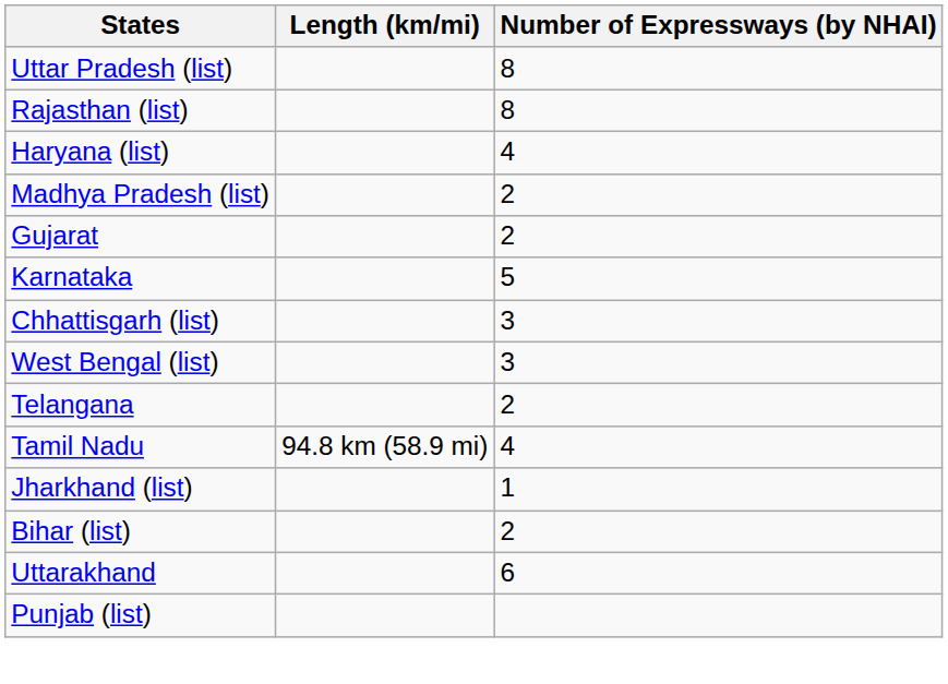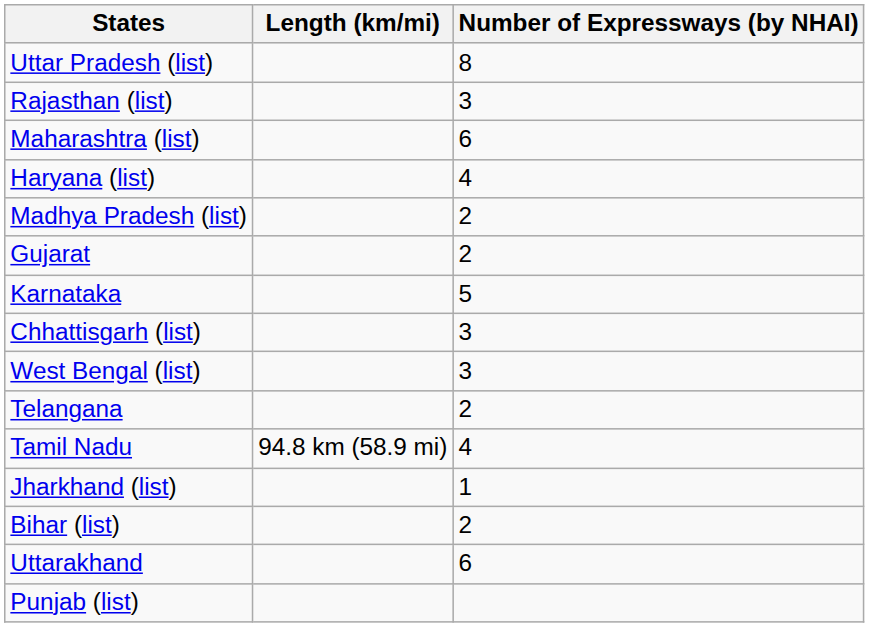 <table class="wikitable sortable">
 <tr>
 <th>States</th>
 <th data-sort-type="number">Length (km/mi)</th>
 <th>Number of Expressways (by NHAI)</th>
 </tr>
 <tr>
 <td><a href='#'>Uttar Pradesh</a> (<a href='#'>list</a>)</td>
 <td></td>
 <td>8</td>
 </tr>
 <tr>
 <td><a href='#'>Rajasthan</a> (<a href='#'>list</a>)</td>
 <td></td>
-<td>8</td>
+<td>3</td>
+</tr>
+<tr>
+<td><a href='#'>Maharashtra</a> (<a href='#'>list</a>)</td>
+<td></td>
+<td>6</td>
 </tr>
 <tr>
 <td><a href='#'>Haryana</a> (<a href='#'>list</a>)</td>
 <td></td>
 <td>4</td>
 </tr>
 <tr>
 <td><a href='#'>Madhya Pradesh</a> (<a href='#'>list</a>)</td>
 <td></td>
 <td>2</td>
 </tr>
 <tr>
 <td><a href='#'>Gujarat</a></td>
 <td></td>
 <td>2</td>
 </tr>
 <tr>
 <td><a href='#'>Karnataka</a></td>
 <td></td>
 <td>5</td>
 </tr>
 <tr>
 <td><a href='#'>Chhattisgarh</a> (<a href='#'>list</a>)</td>
 <td></td>
 <td>3</td>
 </tr>
 <tr>
 <td><a href='#'>West Bengal</a> (<a href='#'>list</a>)</td>
 <td></td>
 <td>3</td>
 </tr>
 <tr>
 <td><a href='#'>Telangana</a></td>
 <td></td>
 <td>2</td>
 </tr>
 <tr>
 <td><a href='#'>Tamil Nadu</a></td>
 <td>94.8 km (58.9 mi)</td>
 <td>4</td>
 </tr>
 <tr>
 <td><a href='#'>Jharkhand</a> (<a href='#'>list</a>)</td>
 <td></td>
 <td>1</td>
 </tr>
 <tr>
 <td><a href='#'>Bihar</a> (<a href='#'>list</a>)</td>
 <td></td>
 <td>2</td>
 </tr>
 <tr>
 <td><a href='#'>Uttarakhand</a></td>
 <td></td>
 <td>6</td>
 </tr>
 <tr>
 <td><a href='#'>Punjab</a> (<a href='#'>list</a>)</td>
 <td></td>
 <td></td>
 </tr>
 </table>
